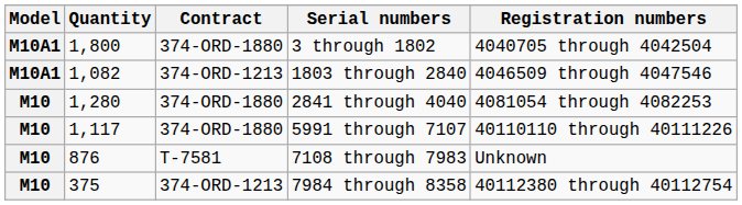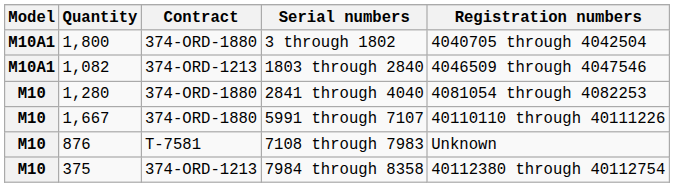 <table class="wikitable floatleft">
 <tr style="vertical-align:top; text-align:center; ">
 </tr>
 <tr>
 <th>Model</th>
 <th>Quantity</th>
 <th>Contract</th>
 <th>Serial numbers</th>
 <th>Registration numbers</th>
 </tr>
 <tr>
 <th>M10A1</th>
 <td>1,800</td>
 <td>374-ORD-1880</td>
 <td>3 through 1802</td>
 <td>4040705 through 4042504</td>
 </tr>
 <tr>
 <th>M10A1</th>
 <td>1,082</td>
 <td>374-ORD-1213</td>
 <td>1803 through 2840</td>
 <td>4046509 through 4047546</td>
 </tr>
 <tr>
 <th>M10</th>
 <td>1,280</td>
 <td>374-ORD-1880</td>
 <td>2841 through 4040</td>
 <td>4081054 through 4082253</td>
 </tr>
 <tr>
 <th>M10</th>
-<td>1,117</td>
+<td>1,667</td>
 <td>374-ORD-1880</td>
 <td>5991 through 7107</td>
 <td>40110110 through 40111226</td>
 </tr>
 <tr>
 <th>M10</th>
 <td>876</td>
 <td>T-7581</td>
 <td>7108 through 7983</td>
 <td>Unknown</td>
 </tr>
 <tr>
 <th>M10</th>
 <td>375</td>
 <td>374-ORD-1213</td>
 <td>7984 through 8358</td>
 <td>40112380 through 40112754</td>
 </tr>
 </table>
